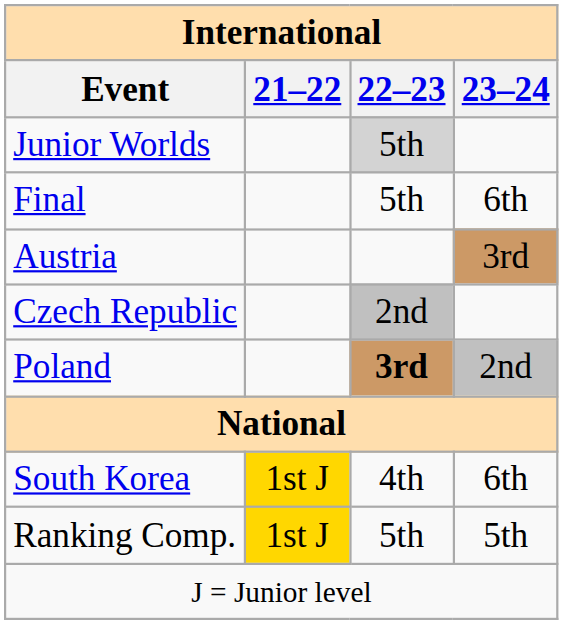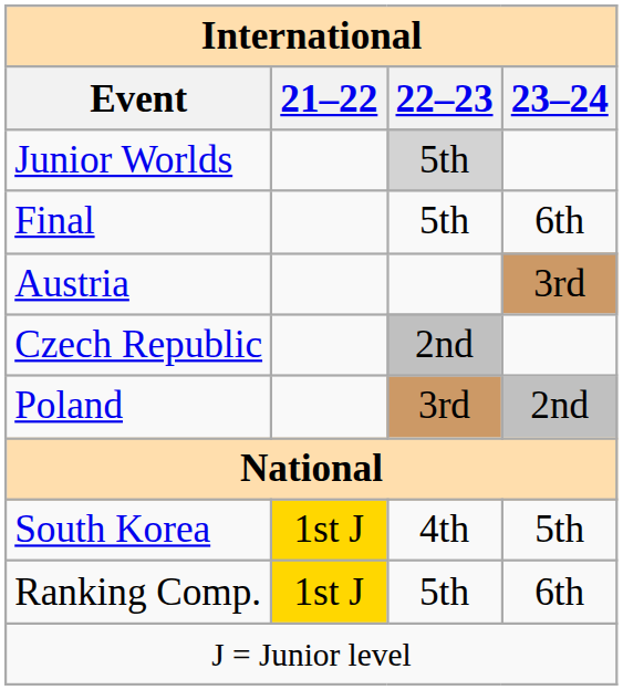 <table class="wikitable" style="text-align:center">
 <tr>
 <th style="background-color: #ffdead; " colspan=4 align=center>International</th>
 </tr>
 <tr>
 <th>Event</th>
 <th><a href='#'>21–22</a></th>
 <th><a href='#'>22–23</a></th>
 <th><a href='#'>23–24</a></th>
 </tr>
 <tr>
 <td align=left><a href='#'>Junior Worlds</a></td>
 <td></td>
 <td style="background: lightgrey;">5th</td>
 <td></td>
 </tr>
 <tr>
 <td align=left> <a href='#'>Final</a></td>
 <td></td>
 <td>5th</td>
 <td>6th</td>
 </tr>
 <tr>
 <td align=left> <a href='#'>Austria</a></td>
 <td></td>
 <td></td>
 <td bgcolor=cc9966>3rd</td>
 </tr>
 <tr>
 <td align=left> <a href='#'>Czech Republic</a></td>
 <td></td>
 <td bgcolor=silver>2nd</td>
 <td></td>
 </tr>
 <tr>
 <td align=left> <a href='#'>Poland</a></td>
 <td></td>
-<td bgcolor=cc9966><strong>3rd</strong></td>
+<td bgcolor=cc9966>3rd</td>
 <td bgcolor=silver>2nd</td>
 </tr>
 <tr>
 <th style="background-color: #ffdead; " colspan=4 align=center>National</th>
 </tr>
 <tr>
 <td align=left><a href='#'>South Korea</a></td>
 <td bgcolor=gold>1st J</td>
 <td>4th</td>
-<td>6th</td>
+<td>5th</td>
 </tr>
 <tr>
 <td align=left>Ranking Comp.</td>
 <td bgcolor=gold>1st J</td>
 <td>5th</td>
-<td>5th</td>
+<td>6th</td>
 </tr>
 <tr>
 <td colspan=5 align=center><small> J = Junior level </small></td>
 </tr>
 </table>
